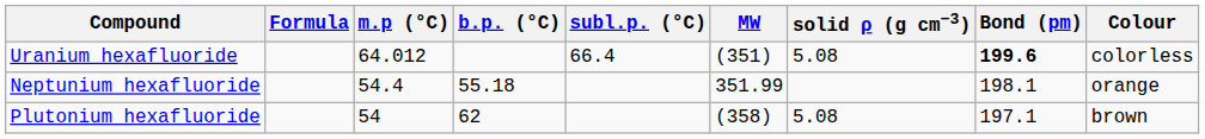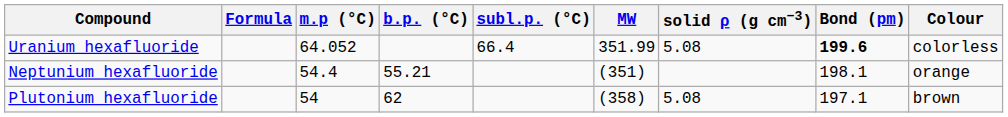 <table class="wikitable">
 <tr>
 <th>Compound</th>
 <th><a href='#'>Formula</a></th>
 <th><a href='#'>m.p</a> (°C)</th>
 <th><a href='#'>b.p.</a> (°C)</th>
 <th><a href='#'>subl.p.</a> (°C)</th>
 <th><a href='#'>MW</a></th>
 <th>solid <a href='#'>ρ</a> (g cm<sup>−3</sup>)</th>
 <th>Bond (<a href='#'>pm</a>)</th>
 <th>Colour</th>
 </tr>
 <tr>
 <td><a href='#'>Uranium hexafluoride</a></td>
 <td></td>
-<td>64.012</td>
+<td>64.052</td>
 <td></td>
 <td>66.4</td>
-<td>(351)</td>
+<td>351.99</td>
 <td>5.08</td>
 <td><strong>199.6</strong></td>
 <td>colorless</td>
 </tr>
 <tr>
 <td><a href='#'>Neptunium hexafluoride</a></td>
 <td></td>
 <td>54.4</td>
-<td>55.18</td>
+<td>55.21</td>
 <td></td>
-<td>351.99</td>
+<td>(351)</td>
 <td></td>
 <td>198.1</td>
 <td>orange</td>
 </tr>
 <tr>
 <td><a href='#'>Plutonium hexafluoride</a></td>
 <td></td>
 <td>54</td>
 <td>62</td>
 <td></td>
 <td>(358)</td>
 <td>5.08</td>
 <td>197.1</td>
 <td>brown</td>
 </tr>
 </table>
